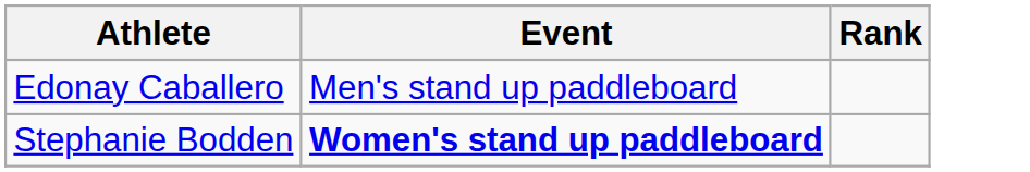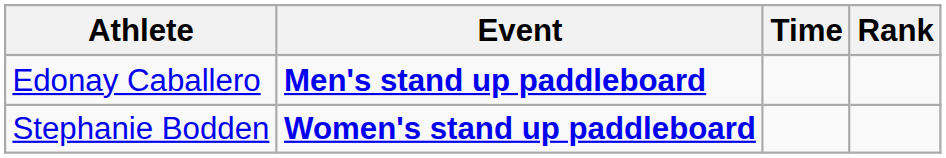 <table class=wikitable style=font-size:90%;text-align:center>
 <tr>
 <th>Athlete</th>
 <th>Event</th>
+<th>Time</th>
 <th>Rank</th>
 </tr>
 <tr>
 <td align=left><a href='#'>Edonay Caballero</a></td>
-<td align=left><a href='#'>Men's stand up paddleboard</a></td>
+<td align=left><strong><a href='#'>Men's stand up paddleboard</a></strong></td>
+<td></td>
 <td></td>
 </tr>
 <tr>
 <td align=left><a href='#'>Stephanie Bodden</a></td>
 <td align=left><strong><a href='#'>Women's stand up paddleboard</a></strong></td>
 <td></td>
+<td></td>
 </tr>
 </table>
